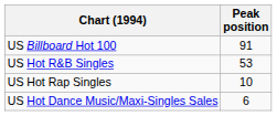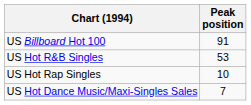 <table class="wikitable">
 <tr>
 <th>Chart (1994)</th>
 <th>Peak<br>position</th>
 </tr>
 <tr>
 <td>US <a href='#'><em>Billboard</em> Hot 100</a></td>
 <td align="center">91</td>
 </tr>
 <tr>
 <td>US <a href='#'>Hot R&B Singles</a></td>
 <td align="center">53</td>
 </tr>
 <tr>
 <td>US Hot Rap Singles</td>
 <td align="center">10</td>
 </tr>
 <tr>
 <td>US <a href='#'>Hot Dance Music/Maxi-Singles Sales</a></td>
-<td align="center">6</td>
+<td align="center">7</td>
 </tr>
 </table>
